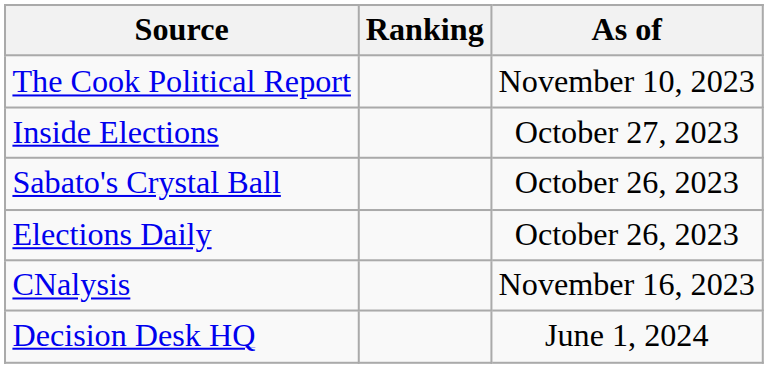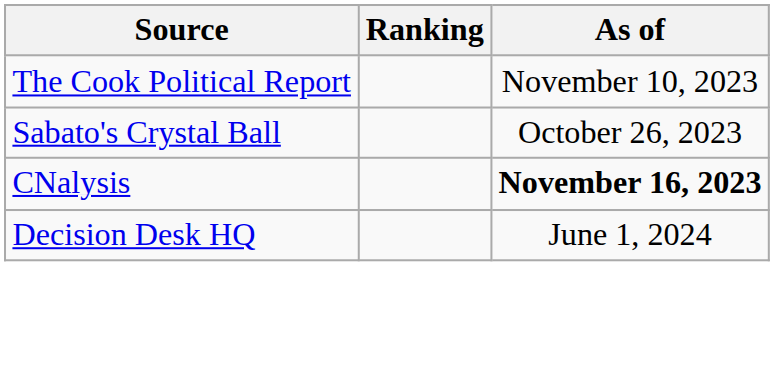 <table class="wikitable" style="text-align:center">
 <tr>
 <th>Source</th>
 <th>Ranking</th>
 <th>As of</th>
 </tr>
 <tr>
 <td align="left"><a href='#'>The Cook Political Report</a></td>
 <td></td>
 <td>November 10, 2023</td>
 </tr>
 <tr>
-<td align="left"><a href='#'>Inside Elections</a></td>
-<td></td>
-<td>October 27, 2023</td>
-</tr>
-<tr>
 <td align="left"><a href='#'>Sabato's Crystal Ball</a></td>
-<td></td>
-<td>October 26, 2023</td>
-</tr>
-<tr>
-<td align="left"><a href='#'>Elections Daily</a></td>
 <td></td>
 <td>October 26, 2023</td>
 </tr>
 <tr>
 <td align=left><a href='#'>CNalysis</a></td>
 <td></td>
-<td>November 16, 2023</td>
+<td><strong>November 16, 2023</strong></td>
 </tr>
 <tr>
 <td align=left><a href='#'>Decision Desk HQ</a></td>
 <td></td>
 <td>June 1, 2024</td>
 </tr>
 </table>
